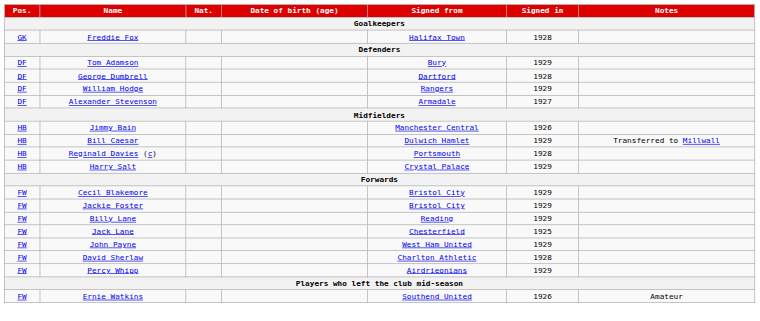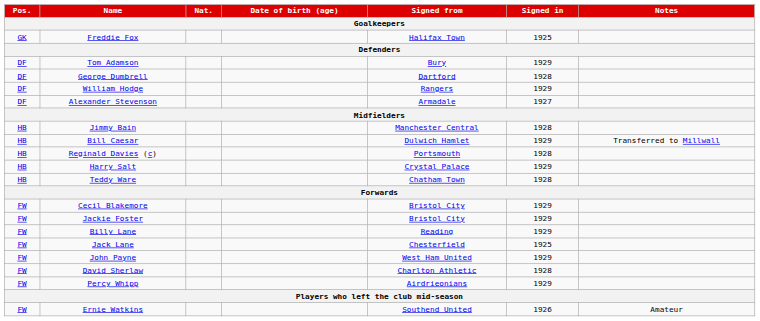 <table class="wikitable"  style="text-align:center; font-size:90%; width:90%;">
 <tr>
 <th style="background:#d00; color:white; text-align:center;">Pos.</th>
 <th style="background:#d00; color:white; text-align:center;">Name</th>
 <th style="background:#d00; color:white; text-align:center;">Nat.</th>
 <th style="background:#d00; color:white; text-align:center;">Date of birth (age)</th>
 <th style="background:#d00; color:white; text-align:center;">Signed from</th>
 <th style="background:#d00; color:white; text-align:center;">Signed in</th>
 <th style="background:#d00; color:white; text-align:center;">Notes</th>
 </tr>
 <tr>
 <th colspan="7">Goalkeepers</th>
 </tr>
 <tr>
 <td><a href='#'>GK</a></td>
 <td><a href='#'>Freddie Fox</a></td>
 <td></td>
 <td></td>
 <td><a href='#'>Halifax Town</a></td>
-<td>1928</td>
+<td>1925</td>
 <td></td>
 </tr>
 <tr>
 <th colspan="7">Defenders</th>
 </tr>
 <tr>
 <td><a href='#'>DF</a></td>
 <td><a href='#'>Tom Adamson</a></td>
 <td></td>
 <td></td>
 <td><a href='#'>Bury</a></td>
 <td>1929</td>
 <td></td>
 </tr>
 <tr>
 <td><a href='#'>DF</a></td>
 <td><a href='#'>George Dumbrell</a></td>
 <td></td>
 <td></td>
 <td><a href='#'>Dartford</a></td>
 <td>1928</td>
 <td></td>
 </tr>
 <tr>
 <td><a href='#'>DF</a></td>
 <td><a href='#'>William Hodge</a></td>
 <td></td>
 <td></td>
 <td><a href='#'>Rangers</a></td>
 <td>1929</td>
 <td></td>
 </tr>
 <tr>
 <td><a href='#'>DF</a></td>
 <td><a href='#'>Alexander Stevenson</a></td>
 <td></td>
 <td></td>
 <td><a href='#'>Armadale</a></td>
 <td>1927</td>
 <td></td>
 </tr>
 <tr>
 <th colspan="7">Midfielders</th>
 </tr>
 <tr>
 <td><a href='#'>HB</a></td>
 <td><a href='#'>Jimmy Bain</a></td>
 <td></td>
 <td></td>
 <td><a href='#'>Manchester Central</a></td>
-<td>1926</td>
+<td>1928</td>
 <td></td>
 </tr>
 <tr>
 <td><a href='#'>HB</a></td>
 <td><a href='#'>Bill Caesar</a></td>
 <td></td>
 <td></td>
 <td><a href='#'>Dulwich Hamlet</a></td>
 <td>1929</td>
 <td>Transferred to <a href='#'>Millwall</a></td>
 </tr>
 <tr>
 <td><a href='#'>HB</a></td>
 <td><a href='#'>Reginald Davies</a> (<a href='#'>c</a>)</td>
 <td></td>
 <td></td>
 <td><a href='#'>Portsmouth</a></td>
 <td>1928</td>
 <td></td>
 </tr>
 <tr>
 <td><a href='#'>HB</a></td>
 <td><a href='#'>Harry Salt</a></td>
 <td></td>
 <td></td>
 <td><a href='#'>Crystal Palace</a></td>
 <td>1929</td>
+<td></td>
+</tr>
+<tr>
+<td><a href='#'>HB</a></td>
+<td><a href='#'>Teddy Ware</a></td>
+<td></td>
+<td></td>
+<td><a href='#'>Chatham Town</a></td>
+<td>1928</td>
 <td></td>
 </tr>
 <tr>
 <th colspan="7">Forwards</th>
 </tr>
 <tr>
 <td><a href='#'>FW</a></td>
 <td><a href='#'>Cecil Blakemore</a></td>
 <td></td>
 <td></td>
 <td><a href='#'>Bristol City</a></td>
 <td>1929</td>
 <td></td>
 </tr>
 <tr>
 <td><a href='#'>FW</a></td>
 <td><a href='#'>Jackie Foster</a></td>
 <td></td>
 <td></td>
 <td><a href='#'>Bristol City</a></td>
 <td>1929</td>
 <td></td>
 </tr>
 <tr>
 <td><a href='#'>FW</a></td>
 <td><a href='#'>Billy Lane</a></td>
 <td></td>
 <td></td>
 <td><a href='#'>Reading</a></td>
 <td>1929</td>
 <td></td>
 </tr>
 <tr>
 <td><a href='#'>FW</a></td>
 <td><a href='#'>Jack Lane</a></td>
 <td></td>
 <td></td>
 <td><a href='#'>Chesterfield</a></td>
 <td>1925</td>
 <td></td>
 </tr>
 <tr>
 <td><a href='#'>FW</a></td>
 <td><a href='#'>John Payne</a></td>
 <td></td>
 <td></td>
 <td><a href='#'>West Ham United</a></td>
 <td>1929</td>
 <td></td>
 </tr>
 <tr>
 <td><a href='#'>FW</a></td>
 <td><a href='#'>David Sherlaw</a></td>
 <td></td>
 <td></td>
 <td><a href='#'>Charlton Athletic</a></td>
 <td>1928</td>
 <td></td>
 </tr>
 <tr>
 <td><a href='#'>FW</a></td>
 <td><a href='#'>Percy Whipp</a></td>
 <td></td>
 <td></td>
 <td><a href='#'>Airdrieonians</a></td>
 <td>1929</td>
 <td></td>
 </tr>
 <tr>
 <th colspan="7">Players who left the club mid-season</th>
 </tr>
 <tr>
 <td><a href='#'>FW</a></td>
 <td><a href='#'>Ernie Watkins</a></td>
 <td></td>
 <td></td>
 <td><a href='#'>Southend United</a></td>
 <td>1926</td>
 <td>Amateur</td>
 </tr>
 </table>
